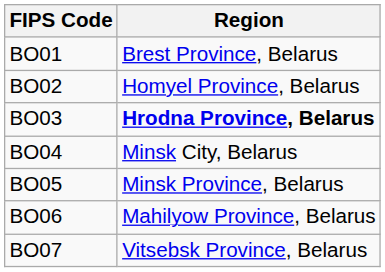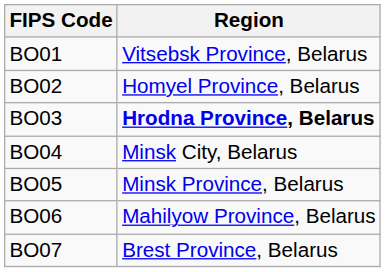 <table class="wikitable">
 <tr>
 <th>FIPS Code</th>
 <th>Region</th>
 </tr>
 <tr>
 <td>BO01</td>
-<td><a href='#'>Brest Province</a>, Belarus</td>
+<td><a href='#'>Vitsebsk Province</a>, Belarus</td>
 </tr>
 <tr>
 <td>BO02</td>
 <td><a href='#'>Homyel Province</a>, Belarus</td>
 </tr>
 <tr>
 <td>BO03</td>
 <td><strong><a href='#'>Hrodna Province</a>, Belarus</strong></td>
 </tr>
 <tr>
 <td>BO04</td>
 <td><a href='#'>Minsk</a> City, Belarus</td>
 </tr>
 <tr>
 <td>BO05</td>
 <td><a href='#'>Minsk Province</a>, Belarus</td>
 </tr>
 <tr>
 <td>BO06</td>
 <td><a href='#'>Mahilyow Province</a>, Belarus</td>
 </tr>
 <tr>
 <td>BO07</td>
-<td><a href='#'>Vitsebsk Province</a>, Belarus</td>
+<td><a href='#'>Brest Province</a>, Belarus</td>
 </tr>
 </table>
